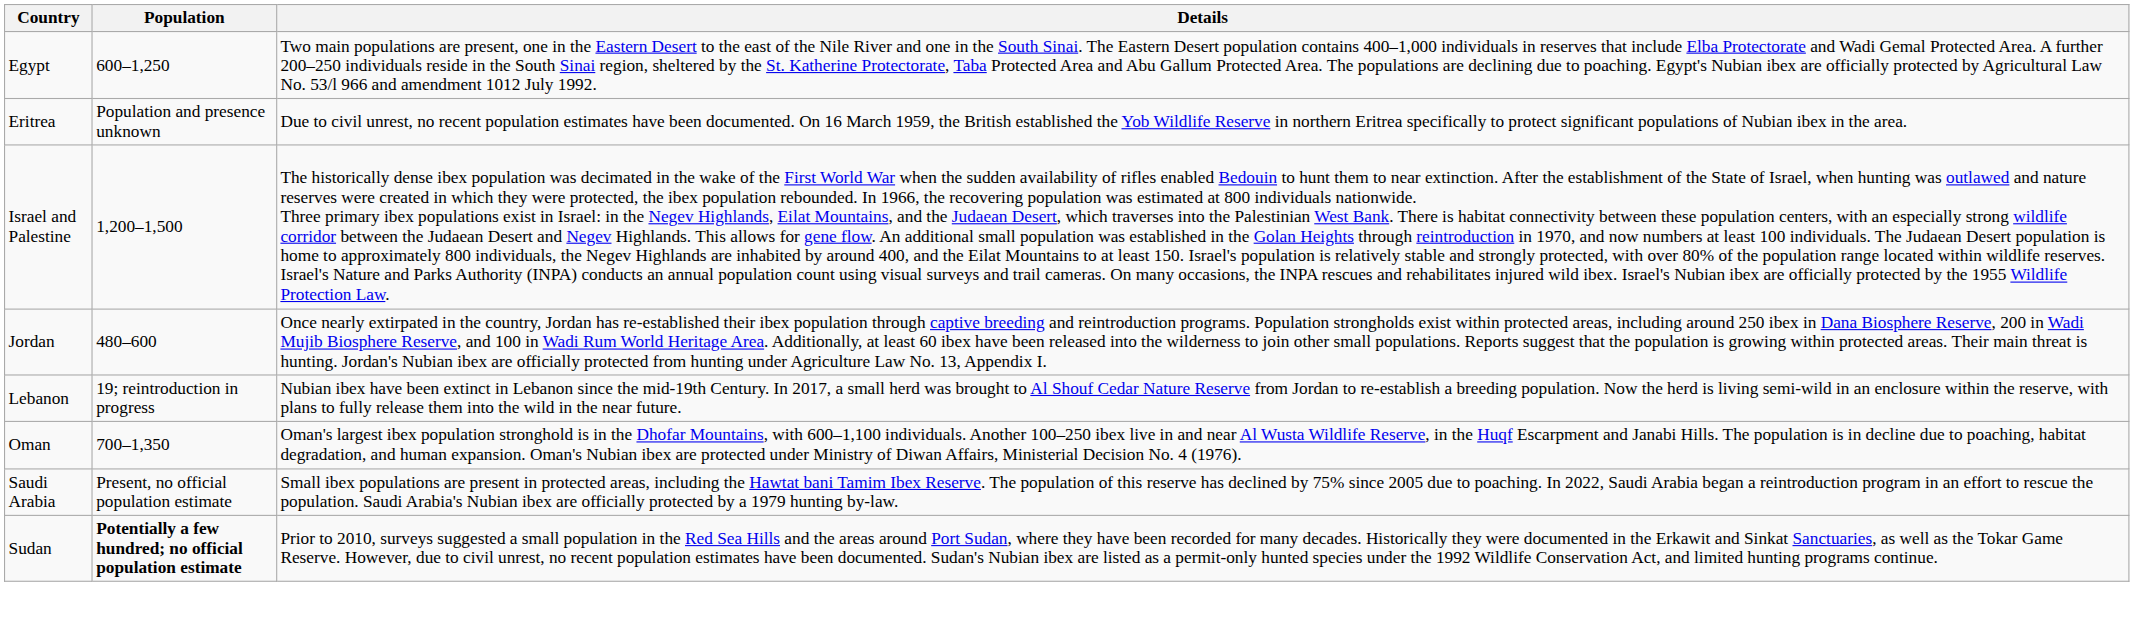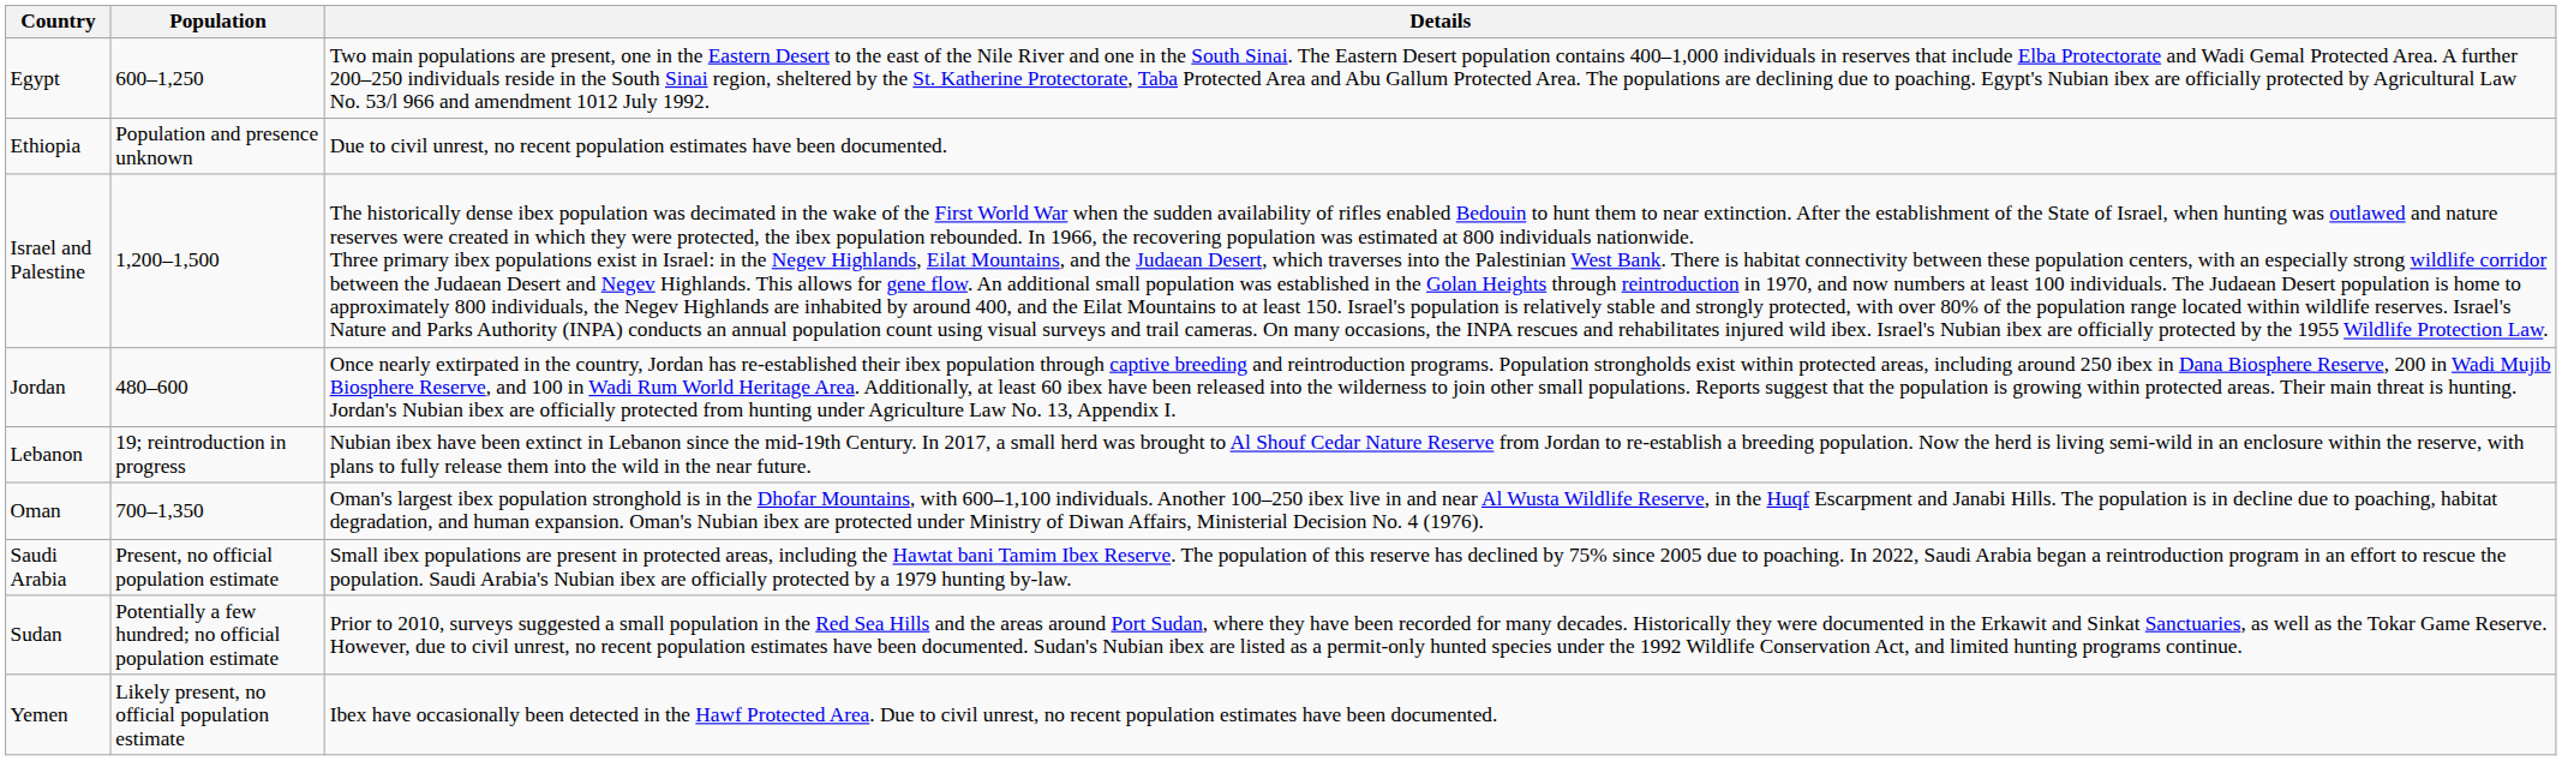 <table class="wikitable">
 <tr>
 <th>Country</th>
 <th>Population</th>
 <th>Details</th>
 </tr>
 <tr>
 <td>Egypt</td>
 <td>600–1,250</td>
 <td>Two main populations are present, one in the <a href='#'>Eastern Desert</a> to the east of the Nile River and one in the <a href='#'>South Sinai</a>. The Eastern Desert population contains 400–1,000 individuals in reserves that include <a href='#'>Elba Protectorate</a> and Wadi Gemal Protected Area. A further 200–250 individuals reside in the South <a href='#'>Sinai</a> region, sheltered by the <a href='#'>St. Katherine Protectorate</a>, <a href='#'>Taba</a> Protected Area and Abu Gallum Protected Area. The populations are declining due to poaching. Egypt's Nubian ibex are officially protected by Agricultural Law No. 53/l 966 and amendment 1012 July 1992.</td>
 </tr>
 <tr>
-<td>Eritrea</td>
+<td>Ethiopia</td>
 <td>Population and presence unknown</td>
-<td>Due to civil unrest, no recent population estimates have been documented. On 16 March 1959, the British established the <a href='#'>Yob Wildlife Reserve</a> in northern Eritrea specifically to protect significant populations of Nubian ibex in the area.</td>
+<td>Due to civil unrest, no recent population estimates have been documented.</td>
 </tr>
 <tr>
 <td>Israel and Palestine</td>
 <td>1,200–1,500</td>
 <td><br>The historically dense ibex population was decimated in the wake of the <a href='#'>First World War</a> when the sudden availability of rifles enabled <a href='#'>Bedouin</a> to hunt them to near extinction. After the establishment of the State of Israel, when hunting was <a href='#'>outlawed</a> and nature reserves were created in which they were protected, the ibex population rebounded. In 1966, the recovering population was estimated at 800 individuals nationwide.<br>Three primary ibex populations exist in Israel: in the <a href='#'>Negev Highlands</a>, <a href='#'>Eilat Mountains</a>, and the <a href='#'>Judaean Desert</a>, which traverses into the Palestinian <a href='#'>West Bank</a>. There is habitat connectivity between these population centers, with an especially strong <a href='#'>wildlife corridor</a> between the Judaean Desert and <a href='#'>Negev</a> Highlands. This allows for <a href='#'>gene flow</a>. An additional small population was established in the <a href='#'>Golan Heights</a> through <a href='#'>reintroduction</a> in 1970, and now numbers at least 100 individuals. The Judaean Desert population is home to approximately 800 individuals, the Negev Highlands are inhabited by around 400, and the Eilat Mountains to at least 150. Israel's population is relatively stable and strongly protected, with over 80% of the population range located within wildlife reserves. Israel's Nature and Parks Authority (INPA) conducts an annual population count using visual surveys and trail cameras. On many occasions, the INPA rescues and rehabilitates injured wild ibex. Israel's Nubian ibex are officially protected by the 1955 <a href='#'>Wildlife Protection Law</a>.</td>
 </tr>
 <tr>
 <td>Jordan</td>
 <td>480–600</td>
 <td>Once nearly extirpated in the country, Jordan has re-established their ibex population through <a href='#'>captive breeding</a> and reintroduction programs. Population strongholds exist within protected areas, including around 250 ibex in <a href='#'>Dana Biosphere Reserve</a>, 200 in <a href='#'>Wadi Mujib Biosphere Reserve</a>, and 100 in <a href='#'>Wadi Rum World Heritage Area</a>. Additionally, at least 60 ibex have been released into the wilderness to join other small populations. Reports suggest that the population is growing within protected areas. Their main threat is hunting. Jordan's Nubian ibex are officially protected from hunting under Agriculture Law No. 13, Appendix I.</td>
 </tr>
 <tr>
 <td>Lebanon</td>
 <td>19; reintroduction in progress</td>
 <td>Nubian ibex have been extinct in Lebanon since the mid-19th Century. In 2017, a small herd was brought to <a href='#'>Al Shouf Cedar Nature Reserve</a> from Jordan to re-establish a breeding population. Now the herd is living semi-wild in an enclosure within the reserve, with plans to fully release them into the wild in the near future.</td>
 </tr>
 <tr>
 <td>Oman</td>
 <td>700–1,350</td>
 <td>Oman's largest ibex population stronghold is in the <a href='#'>Dhofar Mountains</a>, with 600–1,100 individuals. Another 100–250 ibex live in and near <a href='#'>Al Wusta Wildlife Reserve</a>, in the <a href='#'>Huqf</a> Escarpment and Janabi Hills. The population is in decline due to poaching, habitat degradation, and human expansion. Oman's Nubian ibex are protected under Ministry of Diwan Affairs, Ministerial Decision No. 4 (1976).</td>
 </tr>
 <tr>
 <td>Saudi Arabia</td>
 <td>Present, no official population estimate</td>
 <td>Small ibex populations are present in protected areas, including the <a href='#'>Hawtat bani Tamim Ibex Reserve</a>. The population of this reserve has declined by 75% since 2005 due to poaching. In 2022, Saudi Arabia began a reintroduction program in an effort to rescue the population. Saudi Arabia's Nubian ibex are officially protected by a 1979 hunting by-law.</td>
 </tr>
 <tr>
 <td>Sudan</td>
-<td><strong>Potentially a few hundred; no official population estimate</strong></td>
+<td>Potentially a few hundred; no official population estimate</td>
 <td>Prior to 2010, surveys suggested a small population in the <a href='#'>Red Sea Hills</a> and the areas around <a href='#'>Port Sudan</a>, where they have been recorded for many decades. Historically they were documented in the Erkawit and Sinkat <a href='#'>Sanctuaries</a>, as well as the Tokar Game Reserve. However, due to civil unrest, no recent population estimates have been documented. Sudan's Nubian ibex are listed as a permit-only hunted species under the 1992 Wildlife Conservation Act, and limited hunting programs continue.</td>
 </tr>
+<tr>
+<td>Yemen</td>
+<td>Likely present, no official population estimate</td>
+<td>Ibex have occasionally been detected in the <a href='#'>Hawf Protected Area</a>. Due to civil unrest, no recent population estimates have been documented.</td>
+</tr>
 </table>
